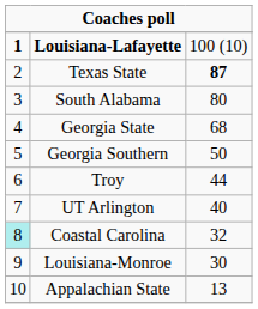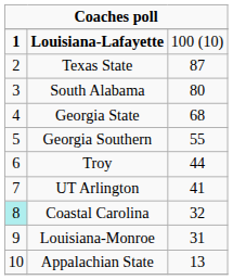 <table class="wikitable">
 <tr align="center">
 <td align="center" Colspan="3"><strong>Coaches poll</strong></td>
 </tr>
 <tr align="center">
 </tr>
 <tr align="center">
 <td><strong>1</strong></td>
 <td><strong>Louisiana-Lafayette</strong></td>
 <td>100 (10)</td>
 </tr>
 <tr align="center">
 <td>2</td>
 <td>Texas State</td>
-<td><strong>87</strong></td>
+<td>87</td>
 </tr>
 <tr align="center">
 <td>3</td>
 <td>South Alabama</td>
 <td>80</td>
 </tr>
 <tr align="center">
 <td>4</td>
 <td>Georgia State</td>
 <td>68</td>
 </tr>
 <tr align="center">
 <td>5</td>
 <td>Georgia Southern</td>
-<td>50</td>
+<td>55</td>
 </tr>
 <tr align="center">
 <td>6</td>
 <td>Troy</td>
 <td>44</td>
 </tr>
 <tr align="center">
 <td>7</td>
 <td>UT Arlington</td>
-<td>40</td>
+<td>41</td>
 </tr>
 <tr align="center">
 <td style="background: paleturquoise;">8</td>
 <td>Coastal Carolina</td>
 <td>32</td>
 </tr>
 <tr align="center">
 <td>9</td>
 <td>Louisiana-Monroe</td>
-<td>30</td>
+<td>31</td>
 </tr>
 <tr align="center">
 <td>10</td>
 <td>Appalachian State</td>
 <td>13</td>
 </tr>
 <tr align="center">
 </tr>
 </table>
